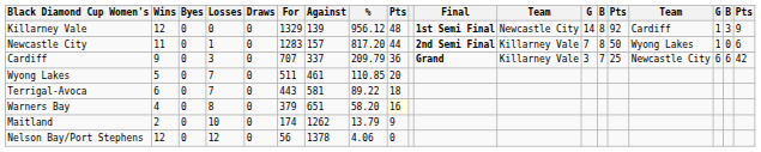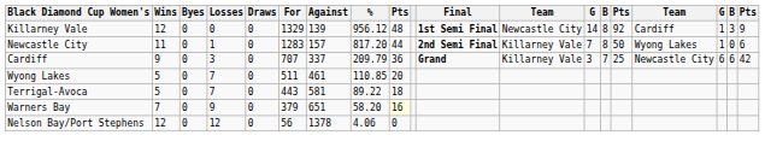 <table style="font-size: 85%; text-align: left;" class="wikitable">
 <tr>
 <th>Black Diamond Cup Women's</th>
 <th>Wins</th>
 <th>Byes</th>
 <th>Losses</th>
 <th>Draws</th>
 <th>For</th>
 <th>Against</th>
 <th>%</th>
 <th>Pts</th>
 <th></th>
 <th>Final</th>
 <th>Team</th>
 <th>G</th>
 <th>B</th>
 <th>Pts</th>
 <th>Team</th>
 <th>G</th>
 <th>B</th>
 <th>Pts</th>
 </tr>
 <tr>
 <td>Killarney Vale</td>
 <td>12</td>
 <td>0</td>
 <td>0</td>
 <td>0</td>
 <td>1329</td>
 <td>139</td>
 <td>956.12</td>
 <td>48</td>
 <td></td>
 <td><strong>1st Semi Final</strong></td>
 <td>Newcastle City</td>
 <td>14</td>
 <td>8</td>
 <td>92</td>
 <td>Cardiff</td>
 <td>1</td>
 <td>3</td>
 <td>9</td>
 </tr>
 <tr>
 <td>Newcastle City</td>
 <td>11</td>
 <td>0</td>
 <td>1</td>
 <td>0</td>
 <td>1283</td>
 <td>157</td>
 <td>817.20</td>
 <td>44</td>
 <td></td>
 <td><strong>2nd Semi Final</strong></td>
 <td>Killarney Vale</td>
 <td>7</td>
 <td>8</td>
 <td>50</td>
 <td>Wyong Lakes</td>
 <td>1</td>
 <td>0</td>
 <td>6</td>
 </tr>
 <tr>
 <td>Cardiff</td>
 <td>9</td>
 <td>0</td>
 <td>3</td>
 <td>0</td>
 <td>707</td>
 <td>337</td>
 <td>209.79</td>
 <td>36</td>
 <td></td>
 <td><strong>Grand</strong></td>
 <td>Killarney Vale</td>
 <td>3</td>
 <td>7</td>
 <td>25</td>
 <td>Newcastle City</td>
 <td>6</td>
 <td>6</td>
 <td>42</td>
 </tr>
 <tr>
 <td>Wyong Lakes</td>
 <td>5</td>
 <td>0</td>
 <td>7</td>
 <td>0</td>
 <td>511</td>
 <td>461</td>
 <td>110.85</td>
 <td>20</td>
 <td></td>
 <td></td>
 <td></td>
 <td></td>
 <td></td>
 <td></td>
 <td></td>
 <td></td>
 <td></td>
 <td></td>
 </tr>
 <tr>
 <td>Terrigal-Avoca</td>
-<td>6</td>
+<td>5</td>
 <td>0</td>
 <td>7</td>
 <td>0</td>
 <td>443</td>
 <td>581</td>
 <td>89.22</td>
 <td>18</td>
 <td></td>
 <td></td>
 <td></td>
 <td></td>
 <td></td>
 <td></td>
 <td></td>
 <td></td>
 <td></td>
 <td></td>
 </tr>
 <tr>
 <td>Warners Bay</td>
-<td>4</td>
+<td>7</td>
 <td>0</td>
-<td>8</td>
+<td>9</td>
 <td>0</td>
 <td>379</td>
 <td>651</td>
 <td>58.20</td>
 <td style="background: lightyellow;">16</td>
-<td></td>
-<td></td>
-<td></td>
-<td></td>
-<td></td>
-<td></td>
-<td></td>
-<td></td>
-<td></td>
-<td></td>
-</tr>
-<tr>
-<td>Maitland</td>
-<td>2</td>
-<td>0</td>
-<td>10</td>
-<td>0</td>
-<td>174</td>
-<td>1262</td>
-<td>13.79</td>
-<td>9</td>
 <td></td>
 <td></td>
 <td></td>
 <td></td>
 <td></td>
 <td></td>
 <td></td>
 <td></td>
 <td></td>
 <td></td>
 </tr>
 <tr>
 <td>Nelson Bay/Port Stephens</td>
 <td>12</td>
 <td>0</td>
 <td>12</td>
 <td>0</td>
 <td>56</td>
 <td>1378</td>
 <td>4.06</td>
 <td>0</td>
 <td></td>
 <td></td>
 <td></td>
 <td></td>
 <td></td>
 <td></td>
 <td></td>
 <td></td>
 <td></td>
 <td></td>
 </tr>
 </table>
